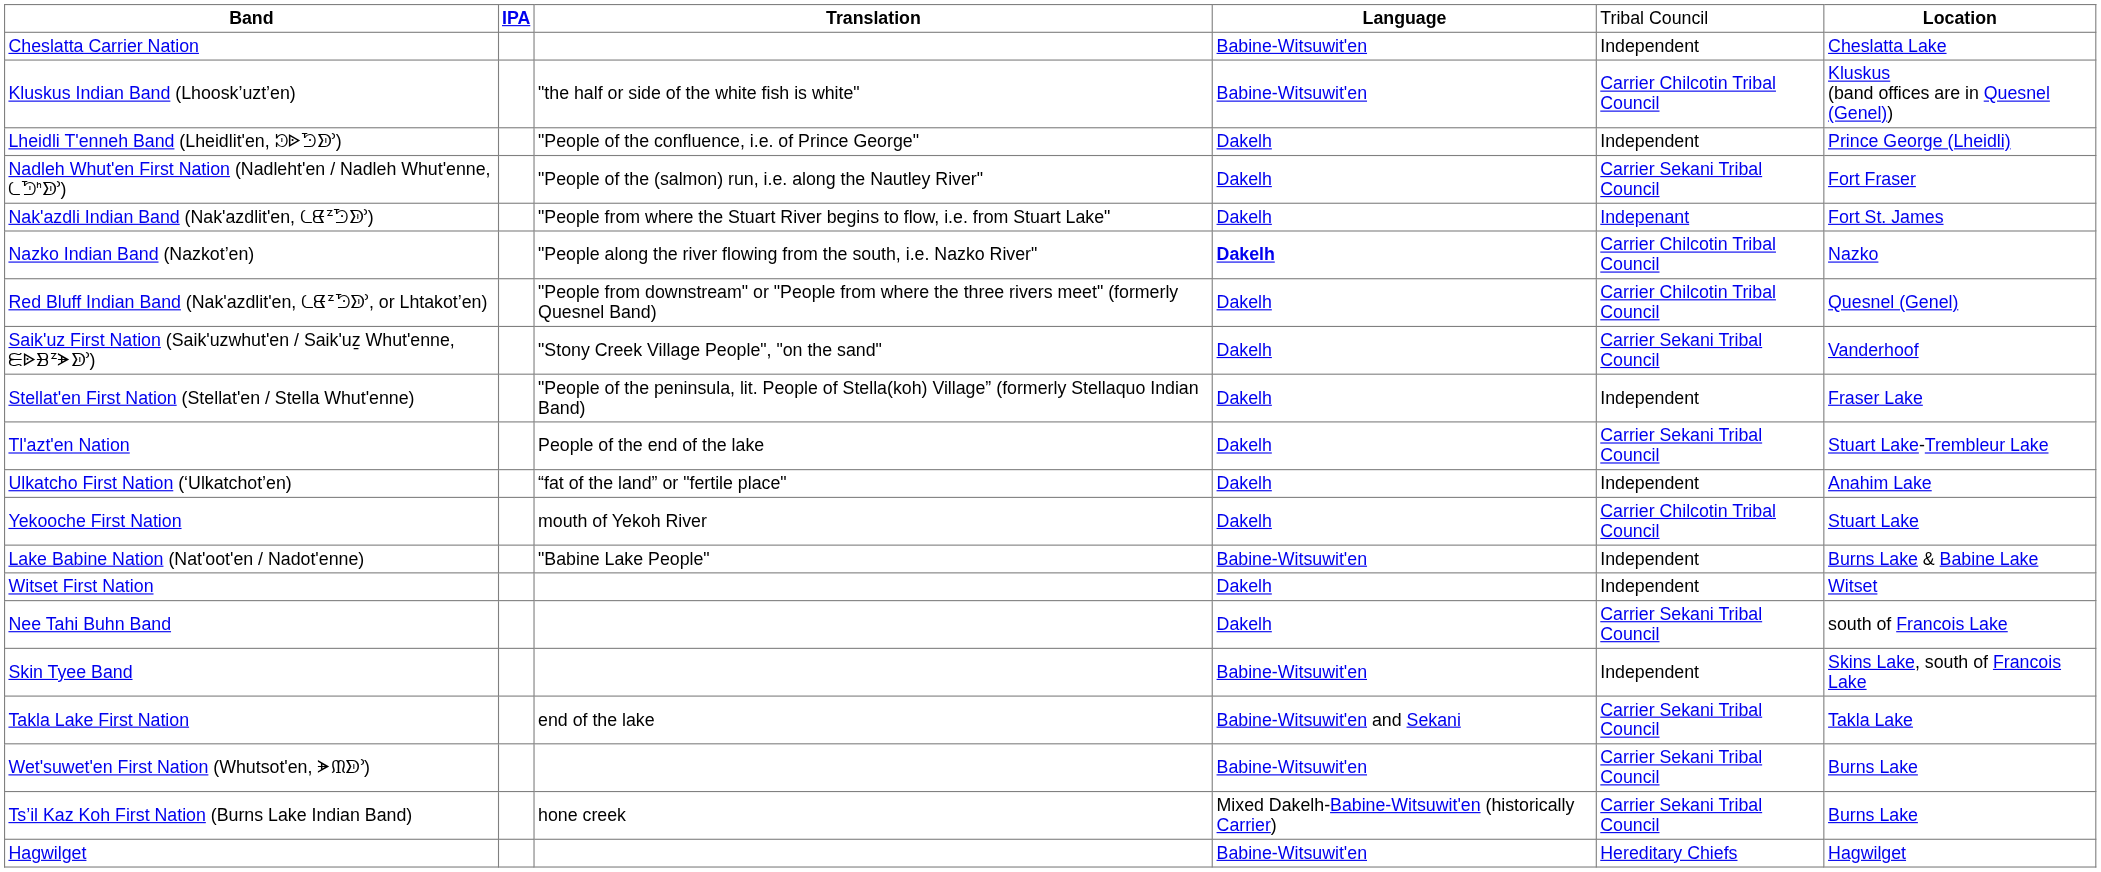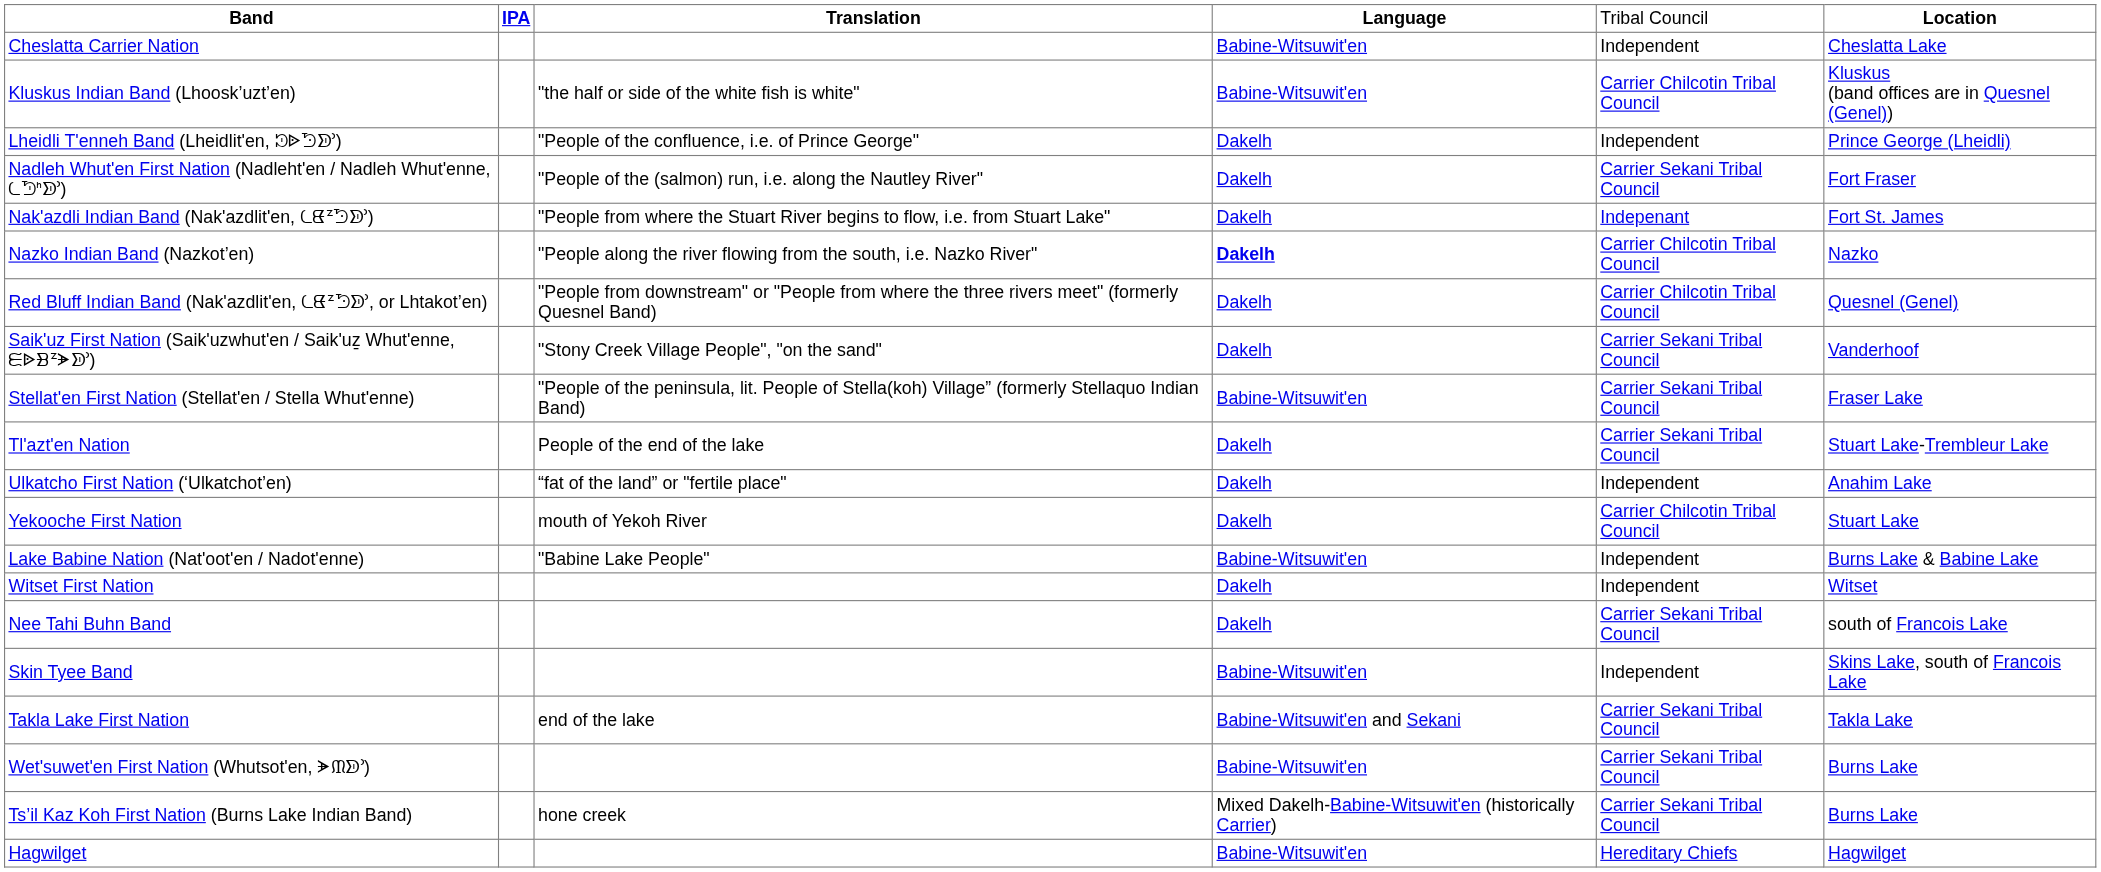 <table border="1" cellpadding="3" style="border-collapse: collapse;" width="95%">
 <tr bgcolor="#FFFFFF">
 <th>Band</th>
 <th><a href='#'>IPA</a></th>
 <th>Translation</th>
 <th>Language</th>
 <td>Tribal Council</td>
 <th>Location</th>
 </tr>
 <tr>
 <td><a href='#'>Cheslatta Carrier Nation</a></td>
 <td></td>
 <td></td>
 <td><a href='#'>Babine-Witsuwit'en</a></td>
 <td>Independent</td>
 <td><a href='#'>Cheslatta Lake</a></td>
 </tr>
 <tr>
 <td><a href='#'>Kluskus Indian Band</a> (Lhoosk’uzt’en)</td>
 <td></td>
 <td>"the half or side of the white fish is white"</td>
 <td><a href='#'>Babine-Witsuwit'en</a></td>
 <td><a href='#'>Carrier Chilcotin Tribal Council</a></td>
 <td><a href='#'>Kluskus</a><br>(band offices are in <a href='#'>Quesnel (Genel)</a>)</td>
 </tr>
 <tr>
 <td><a href='#'>Lheidli T'enneh Band</a> (Lheidlit'en, ᘱᐉᘬᗥᐣ)</td>
 <td></td>
 <td>"People of the confluence, i.e. of Prince George"</td>
 <td><a href='#'>Dakelh</a></td>
 <td>Independent</td>
 <td><a href='#'>Prince George (Lheidli)</a></td>
 </tr>
 <tr>
 <td><a href='#'>Nadleh Whut'en First Nation</a> (Nadleht'en / Nadleh Whut'enne, ᘇᘫᑋᗥᐣ)</td>
 <td></td>
 <td>"People of the (salmon) run, i.e. along the Nautley River"</td>
 <td><a href='#'>Dakelh</a></td>
 <td><a href='#'>Carrier Sekani Tribal Council</a></td>
 <td><a href='#'>Fort Fraser</a></td>
 </tr>
 <tr>
 <td><a href='#'>Nak'azdli Indian Band</a> (Nak'azdlit'en, ᘇᘀᙆᘬᗥᐣ)</td>
 <td></td>
 <td>"People from where the Stuart River begins to flow, i.e. from Stuart Lake"</td>
 <td><a href='#'>Dakelh</a></td>
 <td><a href='#'>Indepenant</a></td>
 <td><a href='#'>Fort St. James</a></td>
 </tr>
 <tr>
 <td><a href='#'>Nazko Indian Band</a> (Nazkot’en)</td>
 <td></td>
 <td>"People along the river flowing from the south, i.e. Nazko River"</td>
 <td><strong><a href='#'>Dakelh</a></strong></td>
 <td><a href='#'>Carrier Chilcotin Tribal Council</a></td>
 <td><a href='#'>Nazko</a></td>
 </tr>
 <tr>
 <td><a href='#'>Red Bluff Indian Band</a> (Nak'azdlit'en, ᘇᘀᙆᘬᗥᐣ, or Lhtakot’en)</td>
 <td></td>
 <td>"People from downstream" or "People from where the three rivers meet" (formerly Quesnel Band)</td>
 <td><a href='#'>Dakelh</a></td>
 <td><a href='#'>Carrier Chilcotin Tribal Council</a></td>
 <td><a href='#'>Quesnel (Genel)</a></td>
 </tr>
 <tr>
 <td><a href='#'>Saik'uz First Nation</a> (Saik'uzwhut'en / Saik'uẕ Whut'enne, ᙓᐉᗽᙆᗘᗥᐣ)</td>
 <td></td>
 <td>"Stony Creek Village People", "on the sand"</td>
 <td><a href='#'>Dakelh</a></td>
 <td><a href='#'>Carrier Sekani Tribal Council</a></td>
 <td><a href='#'>Vanderhoof</a></td>
 </tr>
 <tr>
 <td><a href='#'>Stellat'en First Nation</a> (Stellat'en / Stella Whut'enne)</td>
 <td></td>
 <td>"People of the peninsula, lit. People of Stella(koh) Village” (formerly Stellaquo Indian Band)</td>
-<td><a href='#'>Dakelh</a></td>
-<td>Independent</td>
+<td><a href='#'>Babine-Witsuwit'en</a></td>
+<td><a href='#'>Carrier Sekani Tribal Council</a></td>
 <td><a href='#'>Fraser Lake</a></td>
 </tr>
 <tr>
 <td><a href='#'>Tl'azt'en Nation</a></td>
 <td></td>
 <td>People of the end of the lake</td>
 <td><a href='#'>Dakelh</a></td>
 <td><a href='#'>Carrier Sekani Tribal Council</a></td>
 <td><a href='#'>Stuart Lake</a>-<a href='#'>Trembleur Lake</a></td>
 </tr>
 <tr>
 <td><a href='#'>Ulkatcho First Nation</a> (‘Ulkatchot’en)</td>
 <td></td>
 <td>“fat of the land” or "fertile place"</td>
 <td><a href='#'>Dakelh</a></td>
 <td>Independent</td>
 <td><a href='#'>Anahim Lake</a></td>
 </tr>
 <tr>
 <td><a href='#'>Yekooche First Nation</a></td>
 <td></td>
 <td>mouth of Yekoh River</td>
 <td><a href='#'>Dakelh</a></td>
 <td><a href='#'>Carrier Chilcotin Tribal Council</a></td>
 <td><a href='#'>Stuart Lake</a></td>
 </tr>
 <tr>
 <td><a href='#'>Lake Babine Nation</a> (Nat'oot'en / Nadot'enne)</td>
 <td></td>
 <td>"Babine Lake People"</td>
 <td><a href='#'>Babine-Witsuwit'en</a></td>
 <td>Independent</td>
 <td><a href='#'>Burns Lake</a> & <a href='#'>Babine Lake</a></td>
 </tr>
 <tr>
 <td><a href='#'>Witset First Nation</a></td>
 <td></td>
 <td></td>
 <td><a href='#'>Dakelh</a></td>
 <td>Independent</td>
 <td><a href='#'>Witset</a></td>
 </tr>
 <tr>
 <td><a href='#'>Nee Tahi Buhn Band</a></td>
 <td></td>
 <td></td>
 <td><a href='#'>Dakelh</a></td>
 <td><a href='#'>Carrier Sekani Tribal Council</a></td>
 <td>south of <a href='#'>Francois Lake</a></td>
 </tr>
 <tr>
 <td><a href='#'>Skin Tyee Band</a></td>
 <td></td>
 <td></td>
 <td><a href='#'>Babine-Witsuwit'en</a></td>
 <td>Independent</td>
 <td><a href='#'>Skins Lake</a>, south of <a href='#'>Francois Lake</a></td>
 </tr>
 <tr>
 <td><a href='#'>Takla Lake First Nation</a></td>
 <td></td>
 <td>end of the lake</td>
 <td><a href='#'>Babine-Witsuwit'en</a> and <a href='#'>Sekani</a></td>
 <td><a href='#'>Carrier Sekani Tribal Council</a></td>
 <td><a href='#'>Takla Lake</a></td>
 </tr>
 <tr>
 <td><a href='#'>Wet'suwet'en First Nation</a> (Whutsot'en, ᗘᙢᗥᐣ)</td>
 <td></td>
 <td></td>
 <td><a href='#'>Babine-Witsuwit'en</a></td>
 <td><a href='#'>Carrier Sekani Tribal Council</a></td>
 <td><a href='#'>Burns Lake</a></td>
 </tr>
 <tr>
 <td><a href='#'>Ts’il Kaz Koh First Nation</a> (Burns Lake Indian Band)</td>
 <td></td>
 <td>hone creek</td>
 <td>Mixed Dakelh-<a href='#'>Babine-Witsuwit'en</a> (historically <a href='#'>Carrier</a>)</td>
 <td><a href='#'>Carrier Sekani Tribal Council</a></td>
 <td><a href='#'>Burns Lake</a></td>
 </tr>
 <tr>
 <td><a href='#'>Hagwilget</a></td>
 <td></td>
 <td></td>
 <td><a href='#'>Babine-Witsuwit'en</a></td>
 <td><a href='#'>Hereditary Chiefs</a></td>
 <td><a href='#'>Hagwilget</a></td>
 </tr>
 </table>
